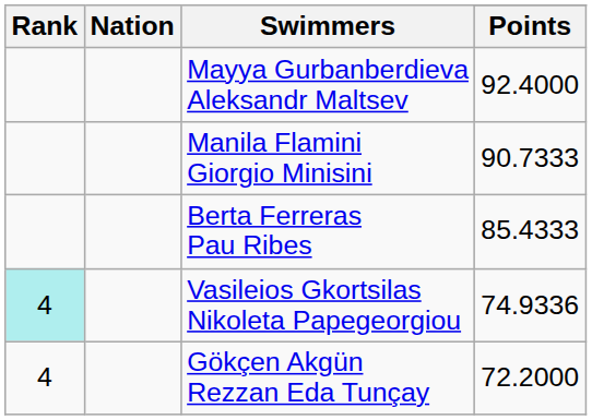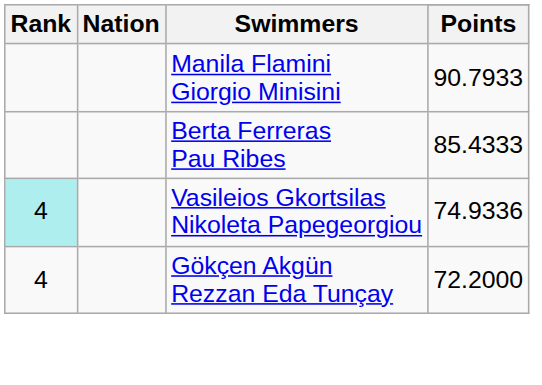 <table class="wikitable sortable" style="text-align:center">
 <tr>
 <th rowspan=2>Rank</th>
 <th rowspan=2>Nation</th>
 <th rowspan=2>Swimmers</th>
 </tr>
 <tr>
 <th>Points</th>
 </tr>
 <tr>
 <td></td>
 <td align=left></td>
-<td align=left><a href='#'>Mayya Gurbanberdieva</a><br><a href='#'>Aleksandr Maltsev</a></td>
-<td>92.4000</td>
-</tr>
-<tr>
-<td></td>
-<td align=left></td>
 <td align=left><a href='#'>Manila Flamini</a><br><a href='#'>Giorgio Minisini</a></td>
-<td>90.7333</td>
+<td>90.7933</td>
 </tr>
 <tr>
 <td></td>
 <td align=left></td>
 <td align=left><a href='#'>Berta Ferreras</a><br><a href='#'>Pau Ribes</a></td>
 <td>85.4333</td>
 </tr>
 <tr>
 <td style="background: paleturquoise;">4</td>
 <td align=left></td>
 <td align=left><a href='#'>Vasileios Gkortsilas</a><br><a href='#'>Nikoleta Papegeorgiou</a></td>
 <td>74.9336</td>
 </tr>
 <tr>
 <td>4</td>
 <td align=left></td>
 <td align=left><a href='#'>Gökçen Akgün</a><br><a href='#'>Rezzan Eda Tunçay</a></td>
 <td>72.2000</td>
 </tr>
 </table>
